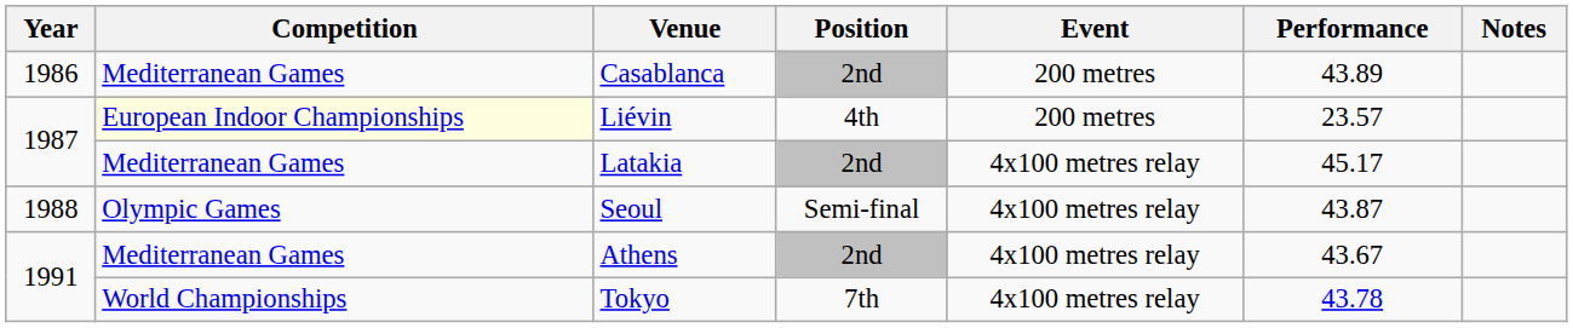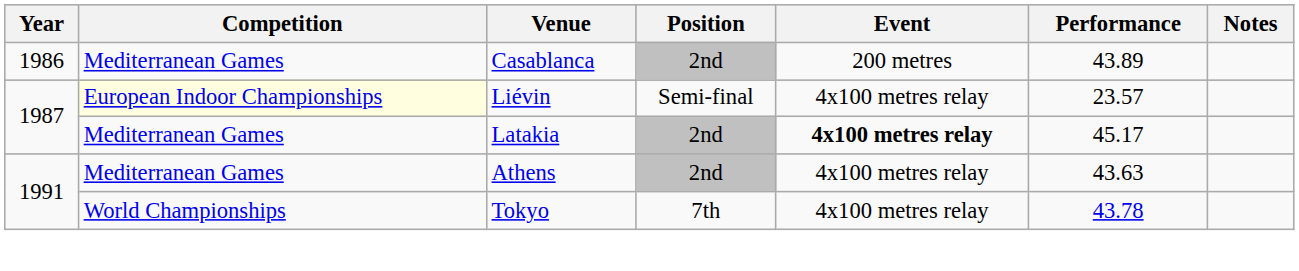 <table class="wikitable" width=65% style="font-size:90%; text-align:center;">
 <tr>
 <th>Year</th>
 <th>Competition</th>
 <th>Venue</th>
 <th>Position</th>
 <th>Event</th>
 <th>Performance</th>
 <th>Notes</th>
 </tr>
 <tr>
 <td>1986</td>
 <td align=left><a href='#'>Mediterranean Games</a></td>
 <td align=left> <a href='#'>Casablanca</a></td>
 <td bgcolor=silver>2nd</td>
 <td>200 metres</td>
 <td>43.89</td>
 <td></td>
 </tr>
 <tr>
 <td rowspan=2>1987</td>
 <td align=left style="background: lightyellow;"><a href='#'>European Indoor Championships</a></td>
 <td align=left> <a href='#'>Liévin</a></td>
-<td>4th</td>
-<td>200 metres</td>
+<td>Semi-final</td>
+<td>4x100 metres relay</td>
 <td>23.57</td>
 <td></td>
 </tr>
 <tr>
 <td align=left><a href='#'>Mediterranean Games</a></td>
 <td align=left> <a href='#'>Latakia</a></td>
 <td bgcolor=silver>2nd</td>
-<td>4x100 metres relay</td>
+<td><strong>4x100 metres relay</strong></td>
 <td>45.17</td>
-<td></td>
-</tr>
-<tr>
-<td>1988</td>
-<td align=left><a href='#'>Olympic Games</a></td>
-<td align=left> <a href='#'>Seoul</a></td>
-<td>Semi-final</td>
-<td>4x100 metres relay</td>
-<td>43.87</td>
 <td></td>
 </tr>
 <tr>
 <td rowspan=2>1991</td>
 <td align=left><a href='#'>Mediterranean Games</a></td>
 <td align=left> <a href='#'>Athens</a></td>
 <td bgcolor=silver>2nd</td>
 <td>4x100 metres relay</td>
-<td>43.67</td>
+<td>43.63</td>
 <td></td>
 </tr>
 <tr>
 <td align=left><a href='#'>World Championships</a></td>
 <td align=left> <a href='#'>Tokyo</a></td>
 <td>7th</td>
 <td>4x100 metres relay</td>
 <td><a href='#'>43.78</a></td>
 <td></td>
 </tr>
 </table>
